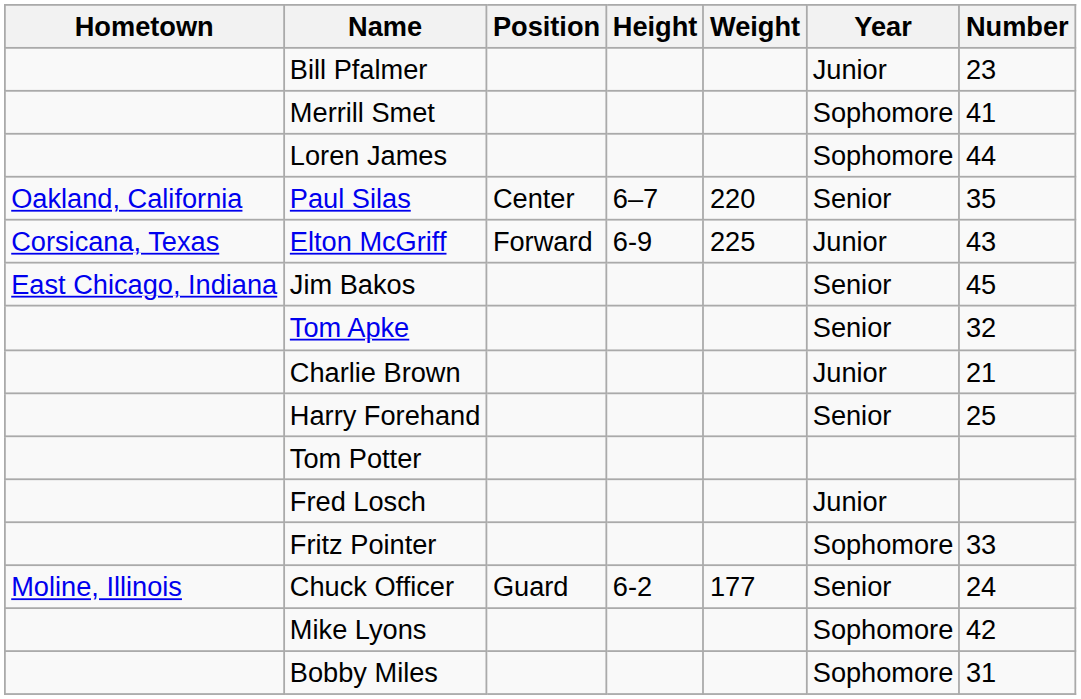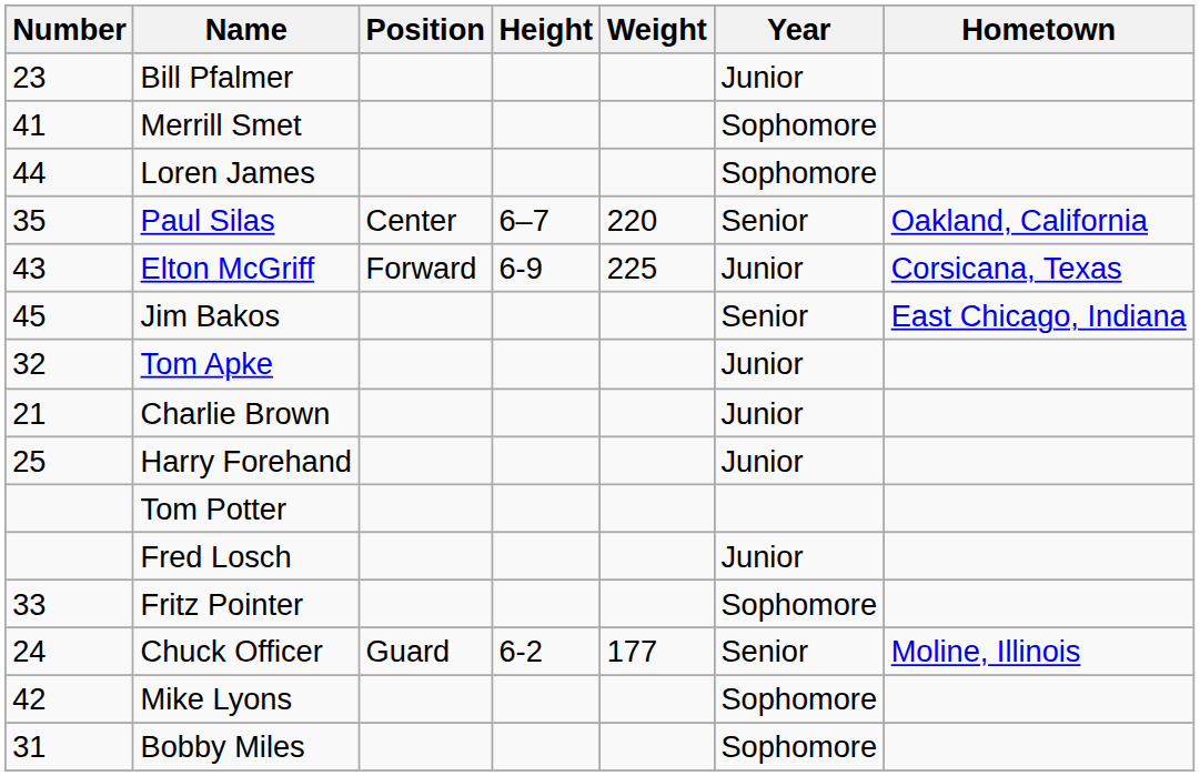 <table class="wikitable" style="font-size: 95%;">
 <tr>
-<th>Hometown</th>
+<th>Number</th>
 <th>Name</th>
 <th>Position</th>
 <th>Height</th>
 <th>Weight</th>
 <th>Year</th>
-<th>Number</th>
+<th>Hometown</th>
 </tr>
 <tr>
-<td></td>
+<td>23</td>
 <td>Bill Pfalmer</td>
 <td></td>
 <td></td>
 <td></td>
 <td>Junior</td>
-<td>23</td>
+<td></td>
 </tr>
 <tr>
-<td></td>
+<td>41</td>
 <td>Merrill Smet</td>
 <td></td>
 <td></td>
 <td></td>
 <td>Sophomore</td>
-<td>41</td>
+<td></td>
 </tr>
 <tr>
-<td></td>
+<td>44</td>
 <td>Loren James</td>
 <td></td>
 <td></td>
 <td></td>
 <td>Sophomore</td>
-<td>44</td>
+<td></td>
 </tr>
 <tr>
-<td><a href='#'>Oakland, California</a></td>
+<td>35</td>
 <td><a href='#'>Paul Silas</a></td>
 <td>Center</td>
 <td>6–7</td>
 <td>220</td>
 <td>Senior</td>
-<td>35</td>
+<td><a href='#'>Oakland, California</a></td>
 </tr>
 <tr>
-<td><a href='#'>Corsicana, Texas</a></td>
+<td>43</td>
 <td><a href='#'>Elton McGriff</a></td>
 <td>Forward</td>
 <td>6-9</td>
 <td>225</td>
 <td>Junior</td>
-<td>43</td>
+<td><a href='#'>Corsicana, Texas</a></td>
 </tr>
 <tr>
-<td><a href='#'>East Chicago, Indiana</a></td>
+<td>45</td>
 <td>Jim Bakos</td>
 <td></td>
 <td></td>
 <td></td>
 <td>Senior</td>
-<td>45</td>
+<td><a href='#'>East Chicago, Indiana</a></td>
 </tr>
 <tr>
-<td></td>
+<td>32</td>
 <td><a href='#'>Tom Apke</a></td>
 <td></td>
 <td></td>
 <td></td>
-<td>Senior</td>
-<td>32</td>
+<td>Junior</td>
+<td></td>
 </tr>
 <tr>
-<td></td>
+<td>21</td>
 <td>Charlie Brown</td>
 <td></td>
 <td></td>
 <td></td>
 <td>Junior</td>
-<td>21</td>
+<td></td>
 </tr>
 <tr>
-<td></td>
+<td>25</td>
 <td>Harry Forehand</td>
 <td></td>
 <td></td>
 <td></td>
-<td>Senior</td>
-<td>25</td>
+<td>Junior</td>
+<td></td>
 </tr>
 <tr>
 <td></td>
 <td>Tom Potter</td>
 <td></td>
 <td></td>
 <td></td>
 <td></td>
 <td></td>
 </tr>
 <tr>
 <td></td>
 <td>Fred Losch</td>
 <td></td>
 <td></td>
 <td></td>
 <td>Junior</td>
 <td></td>
 </tr>
 <tr>
-<td></td>
+<td>33</td>
 <td>Fritz Pointer</td>
 <td></td>
 <td></td>
 <td></td>
 <td>Sophomore</td>
-<td>33</td>
+<td></td>
 </tr>
 <tr>
-<td><a href='#'>Moline, Illinois</a></td>
+<td>24</td>
 <td>Chuck Officer</td>
 <td>Guard</td>
 <td>6-2</td>
 <td>177</td>
 <td>Senior</td>
-<td>24</td>
+<td><a href='#'>Moline, Illinois</a></td>
 </tr>
 <tr>
-<td></td>
+<td>42</td>
 <td>Mike Lyons</td>
 <td></td>
 <td></td>
 <td></td>
 <td>Sophomore</td>
-<td>42</td>
+<td></td>
 </tr>
 <tr>
-<td></td>
+<td>31</td>
 <td>Bobby Miles</td>
 <td></td>
 <td></td>
 <td></td>
 <td>Sophomore</td>
-<td>31</td>
+<td></td>
 </tr>
 </table>
